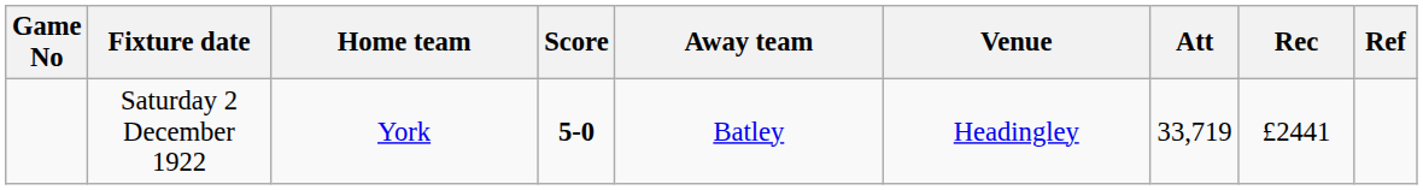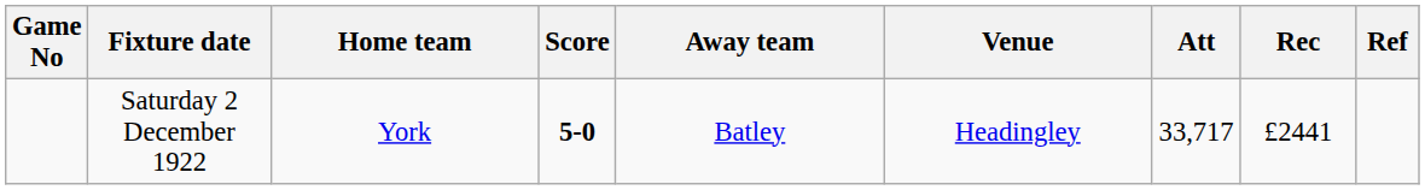 <table class="wikitable" style="text-align:center;">
 <tr>
 <th width=20 abbr="No">Game No</th>
 <th width=100 abbr="Date">Fixture date</th>
 <th width=150 abbr="Home team">Home team</th>
 <th width=20 abbr="Score">Score</th>
 <th width=150 abbr="Away team">Away team</th>
 <th width=150 abbr="Venue">Venue</th>
 <th width=45 abbr="Att">Att</th>
 <th width=60 abbr="Rec">Rec</th>
 <th width=30 abbr="Ref">Ref</th>
 </tr>
 <tr>
 <td></td>
 <td>Saturday 2 December 1922</td>
 <td><a href='#'>York</a></td>
 <td><strong>5-0</strong></td>
 <td><a href='#'>Batley</a></td>
 <td><a href='#'>Headingley</a></td>
-<td>33,719</td>
+<td>33,717</td>
 <td>£2441</td>
 <td></td>
 </tr>
 </table>
